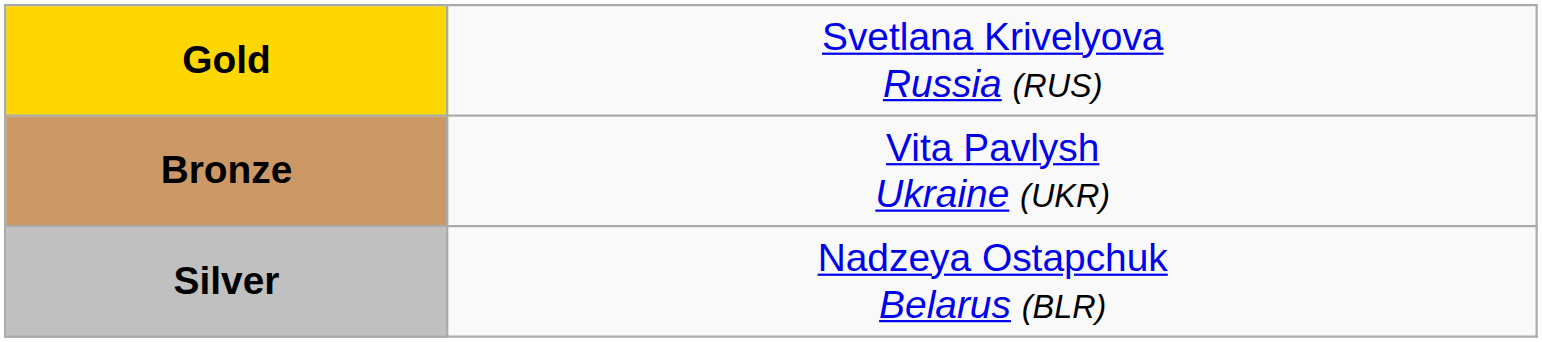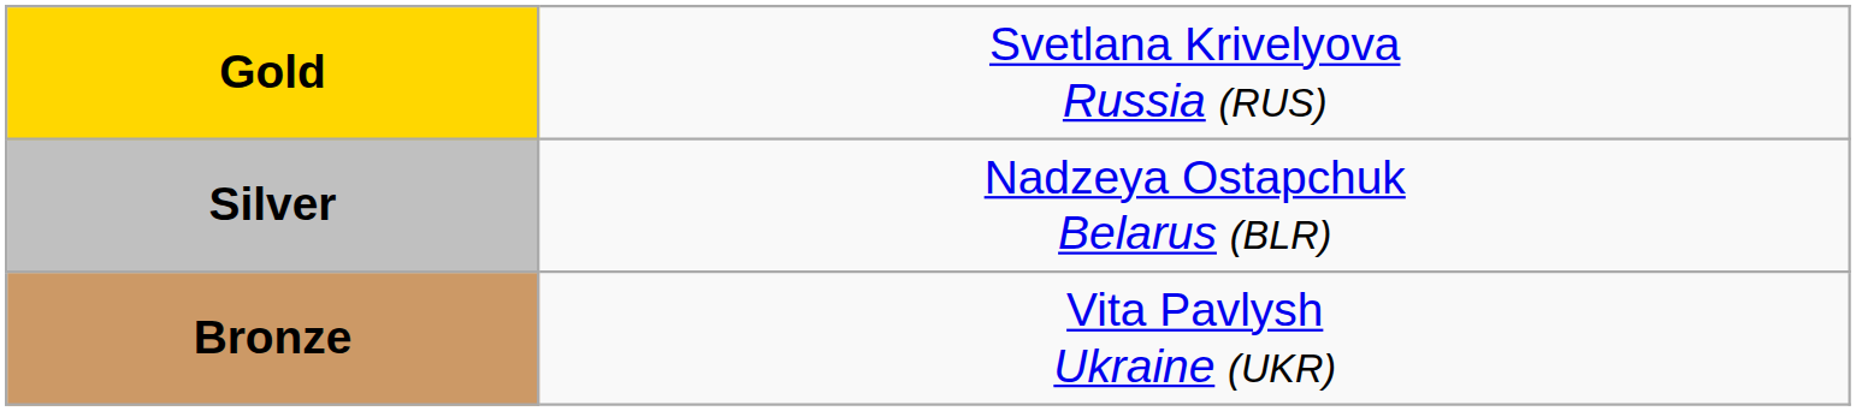 <table class="wikitable" style=" text-align:center; font-size:110%;" width="35%">
 <tr>
 <td bgcolor="gold"><strong>Gold</strong></td>
 <td> <a href='#'>Svetlana Krivelyova</a><br><em><a href='#'>Russia</a> <small>(RUS)</small></em></td>
 </tr>
 <tr>
+<td bgcolor="silver"><strong>Silver</strong></td>
+<td> <a href='#'>Nadzeya Ostapchuk</a><br><em><a href='#'>Belarus</a> <small>(BLR)</small></em></td>
+</tr>
+<tr>
 <td bgcolor="CC9966"><strong>Bronze</strong></td>
 <td> <a href='#'>Vita Pavlysh</a><br><em><a href='#'>Ukraine</a> <small>(UKR)</small></em></td>
 </tr>
-<tr>
-<td bgcolor="silver"><strong>Silver</strong></td>
-<td> <a href='#'>Nadzeya Ostapchuk</a><br><em><a href='#'>Belarus</a> <small>(BLR)</small></em></td>
-</tr>
 </table>
